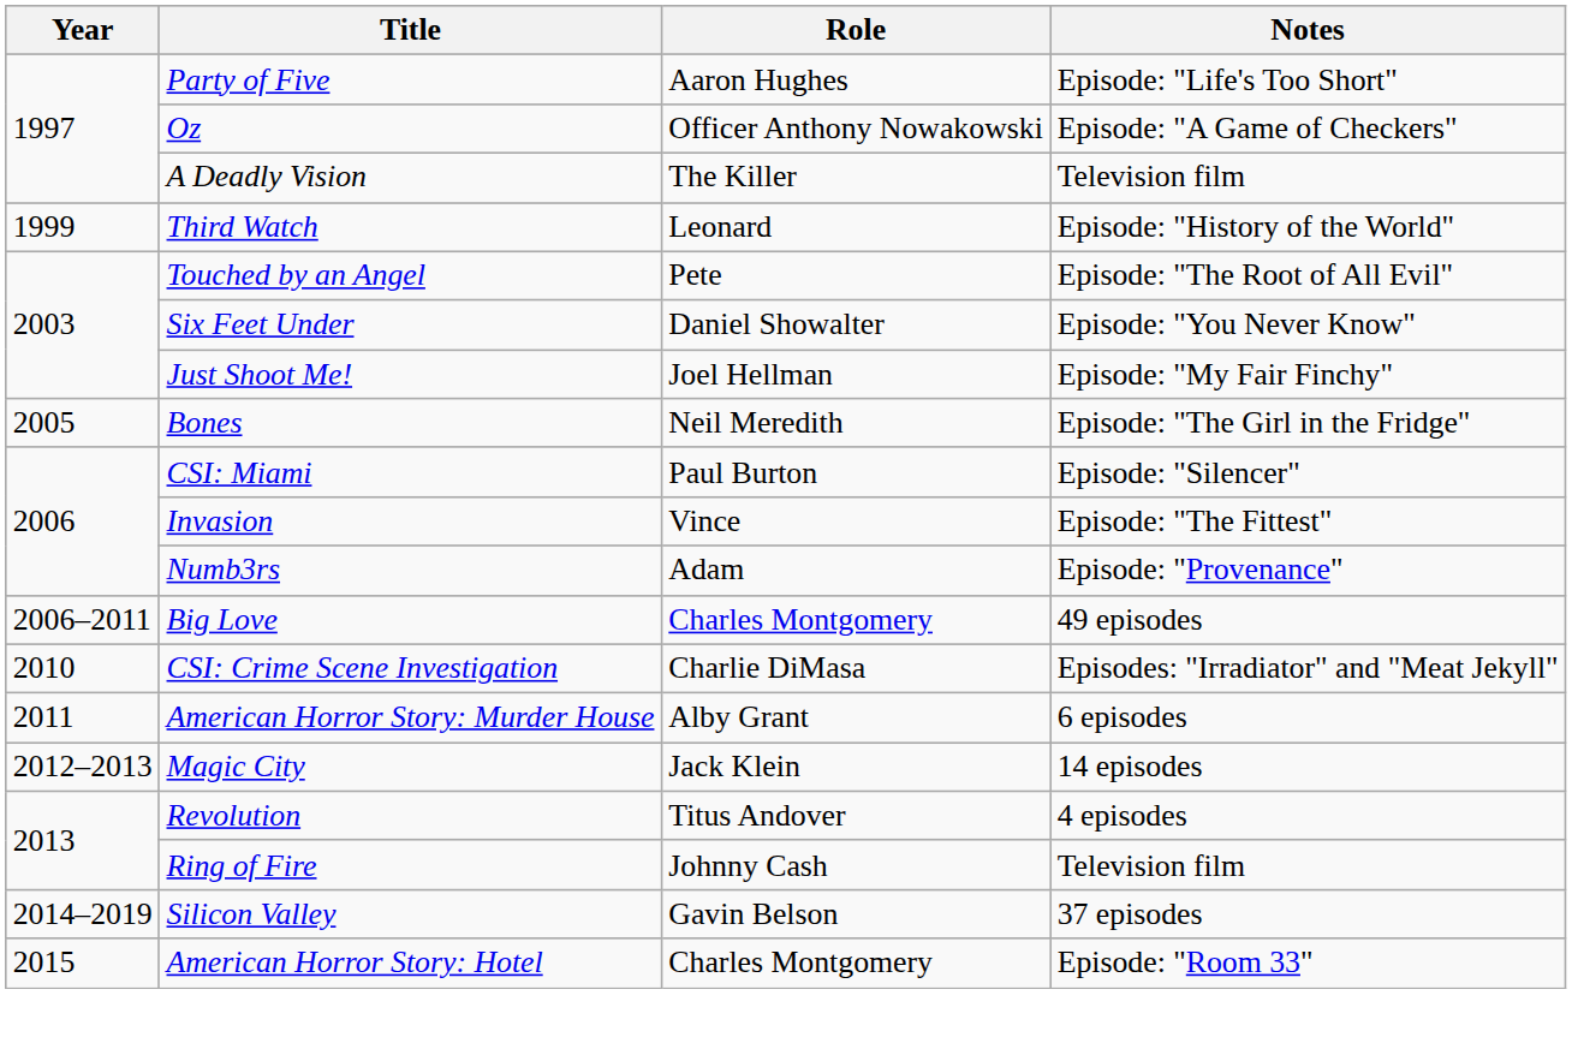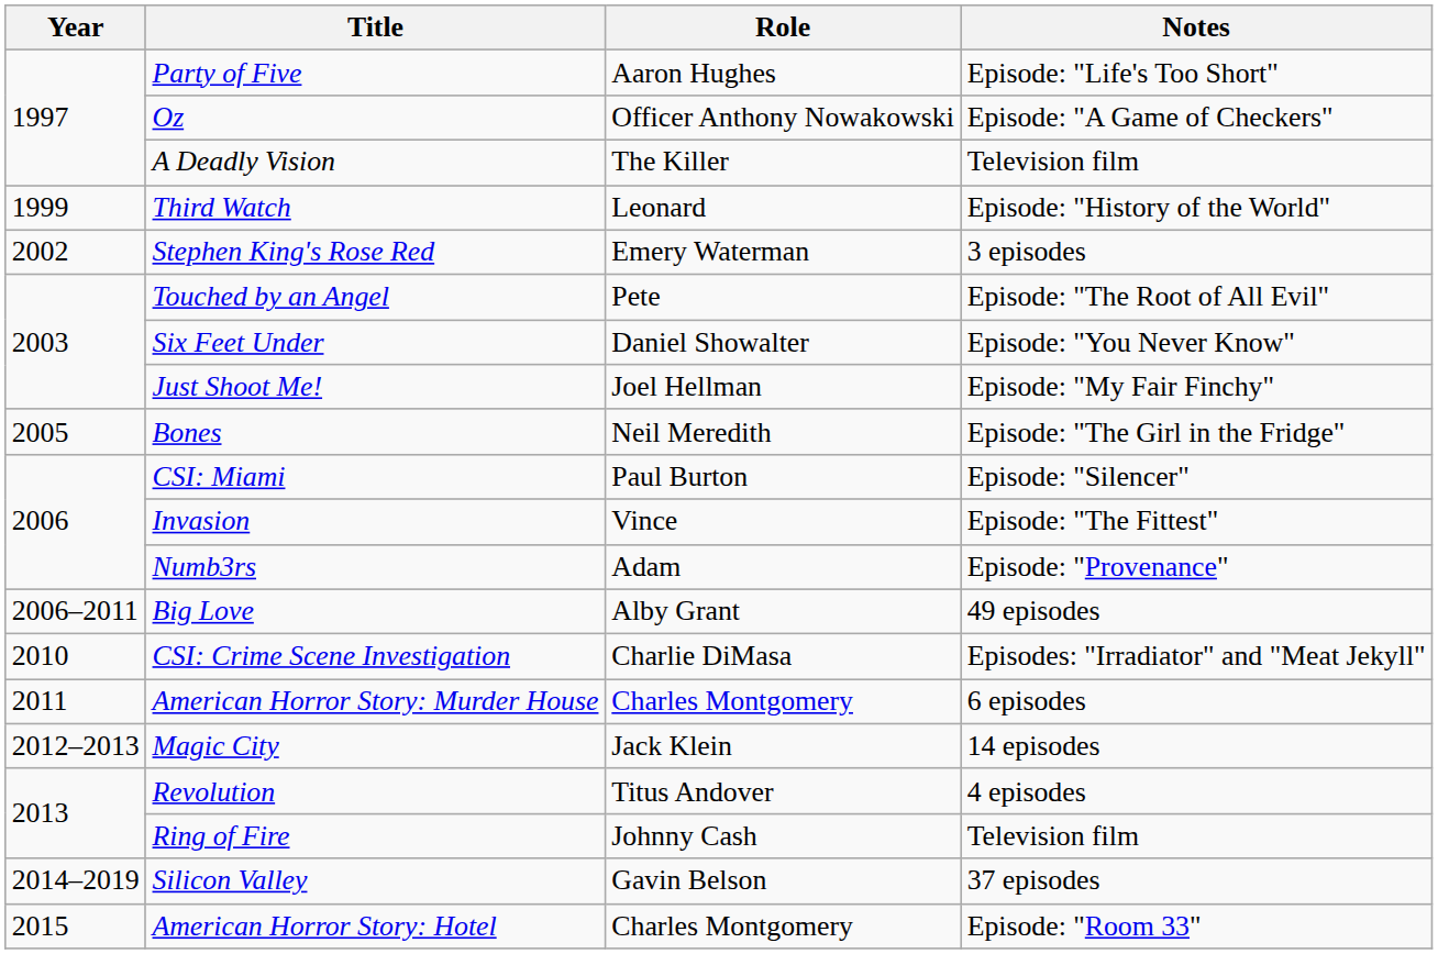 <table class="wikitable">
 <tr>
 <th>Year</th>
 <th>Title</th>
 <th>Role</th>
 <th>Notes</th>
 </tr>
 <tr>
 <td rowspan=3>1997</td>
 <td><em><a href='#'>Party of Five</a></em></td>
 <td>Aaron Hughes</td>
 <td>Episode: "Life's Too Short"</td>
 </tr>
 <tr>
 <td><em><a href='#'>Oz</a></em></td>
 <td>Officer Anthony Nowakowski</td>
 <td>Episode: "A Game of Checkers"</td>
 </tr>
 <tr>
 <td><em>A Deadly Vision</em></td>
 <td>The Killer</td>
 <td>Television film</td>
 </tr>
 <tr>
 <td>1999</td>
 <td><em><a href='#'>Third Watch</a></em></td>
 <td>Leonard</td>
 <td>Episode: "History of the World"</td>
+</tr>
+<tr>
+<td>2002</td>
+<td><em><a href='#'>Stephen King's Rose Red</a></em></td>
+<td>Emery Waterman</td>
+<td>3 episodes</td>
 </tr>
 <tr>
 <td rowspan=3>2003</td>
 <td><em><a href='#'>Touched by an Angel</a></em></td>
 <td>Pete</td>
 <td>Episode: "The Root of All Evil"</td>
 </tr>
 <tr>
 <td><em><a href='#'>Six Feet Under</a></em></td>
 <td>Daniel Showalter</td>
 <td>Episode: "You Never Know"</td>
 </tr>
 <tr>
 <td><em><a href='#'>Just Shoot Me!</a></em></td>
 <td>Joel Hellman</td>
 <td>Episode: "My Fair Finchy"</td>
 </tr>
 <tr>
 <td>2005</td>
 <td><em><a href='#'>Bones</a></em></td>
 <td>Neil Meredith</td>
 <td>Episode: "The Girl in the Fridge"</td>
 </tr>
 <tr>
 <td rowspan=3>2006</td>
 <td><em><a href='#'>CSI: Miami</a></em></td>
 <td>Paul Burton</td>
 <td>Episode: "Silencer"</td>
 </tr>
 <tr>
 <td><em><a href='#'>Invasion</a></em></td>
 <td>Vince</td>
 <td>Episode: "The Fittest"</td>
 </tr>
 <tr>
 <td><em><a href='#'>Numb3rs</a></em></td>
 <td>Adam</td>
 <td>Episode: "<a href='#'>Provenance</a>"</td>
 </tr>
 <tr>
 <td>2006–2011</td>
 <td><em><a href='#'>Big Love</a></em></td>
-<td><a href='#'>Charles Montgomery</a></td>
+<td>Alby Grant</td>
 <td>49 episodes</td>
 </tr>
 <tr>
 <td>2010</td>
 <td><em><a href='#'>CSI: Crime Scene Investigation</a></em></td>
 <td>Charlie DiMasa</td>
 <td>Episodes: "Irradiator" and "Meat Jekyll"</td>
 </tr>
 <tr>
 <td>2011</td>
 <td><em><a href='#'>American Horror Story: Murder House</a></em></td>
-<td>Alby Grant</td>
+<td><a href='#'>Charles Montgomery</a></td>
 <td>6 episodes</td>
 </tr>
 <tr>
 <td>2012–2013</td>
 <td><em><a href='#'>Magic City</a></em></td>
 <td>Jack Klein</td>
 <td>14 episodes</td>
 </tr>
 <tr>
 <td rowspan=2>2013</td>
 <td><em><a href='#'>Revolution</a></em></td>
 <td>Titus Andover</td>
 <td>4 episodes</td>
 </tr>
 <tr>
 <td><em><a href='#'>Ring of Fire</a></em></td>
 <td>Johnny Cash</td>
 <td>Television film</td>
 </tr>
 <tr>
 <td>2014–2019</td>
 <td><em><a href='#'>Silicon Valley</a></em></td>
 <td>Gavin Belson</td>
 <td>37 episodes</td>
 </tr>
 <tr>
 <td>2015</td>
 <td><em><a href='#'>American Horror Story: Hotel</a></em></td>
 <td>Charles Montgomery</td>
 <td>Episode: "<a href='#'>Room 33</a>"</td>
 </tr>
 </table>
